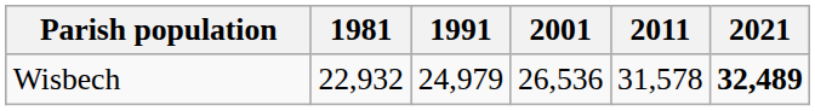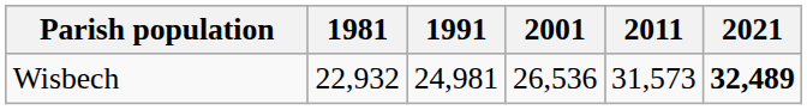 <table class="wikitable" style="text-align:center;">
 <tr>
 <th style="width:150px;">Parish population</th>
 <th>1981</th>
 <th>1991</th>
 <th>2001</th>
 <th>2011</th>
 <th>2021</th>
 </tr>
 <tr>
 <td align=left>Wisbech</td>
 <td style="text-align:center;">22,932</td>
-<td style="text-align:center;">24,979</td>
+<td style="text-align:center;">24,981</td>
 <td style="text-align:center;">26,536</td>
-<td style="text-align:center;">31,578</td>
+<td style="text-align:center;">31,573</td>
 <td style="text-align:center;"><strong>32,489</strong></td>
 </tr>
 </table>
